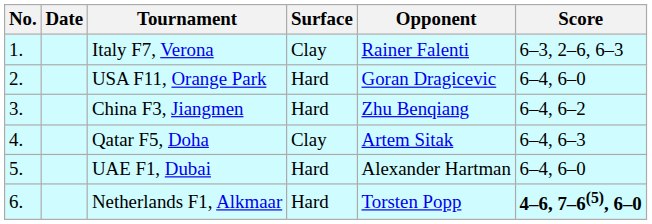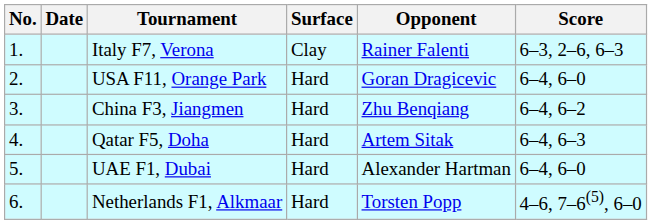 <table class="sortable wikitable">
 <tr>
 <th>No.</th>
 <th>Date</th>
 <th>Tournament</th>
 <th>Surface</th>
 <th>Opponent</th>
 <th class="unsortable">Score</th>
 </tr>
 <tr style="background:#cffcff;">
 <td>1.</td>
 <td></td>
 <td>Italy F7, <a href='#'>Verona</a></td>
 <td>Clay</td>
 <td> <a href='#'>Rainer Falenti</a></td>
 <td>6–3, 2–6, 6–3</td>
 </tr>
 <tr style="background:#cffcff;">
 <td>2.</td>
 <td></td>
 <td>USA F11, <a href='#'>Orange Park</a></td>
 <td>Hard</td>
 <td> <a href='#'>Goran Dragicevic</a></td>
 <td>6–4, 6–0</td>
 </tr>
 <tr style="background:#cffcff;">
 <td>3.</td>
 <td></td>
 <td>China F3, <a href='#'>Jiangmen</a></td>
 <td>Hard</td>
 <td> <a href='#'>Zhu Benqiang</a></td>
 <td>6–4, 6–2</td>
 </tr>
 <tr style="background:#cffcff;">
 <td>4.</td>
 <td></td>
 <td>Qatar F5, <a href='#'>Doha</a></td>
-<td>Clay</td>
+<td>Hard</td>
 <td> <a href='#'>Artem Sitak</a></td>
 <td>6–4, 6–3</td>
 </tr>
 <tr style="background:#cffcff;">
 <td>5.</td>
 <td></td>
 <td>UAE F1, <a href='#'>Dubai</a></td>
 <td>Hard</td>
 <td> Alexander Hartman</td>
 <td>6–4, 6–0</td>
 </tr>
 <tr style="background:#cffcff;">
 <td>6.</td>
 <td></td>
 <td>Netherlands F1, <a href='#'>Alkmaar</a></td>
 <td>Hard</td>
 <td> <a href='#'>Torsten Popp</a></td>
-<td><strong>4–6, 7–6<sup>(5)</sup>, 6–0</strong></td>
+<td>4–6, 7–6<sup>(5)</sup>, 6–0</td>
 </tr>
 </table>
